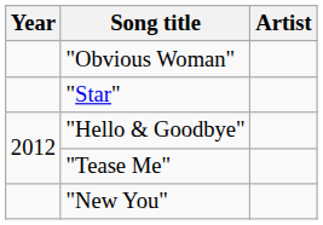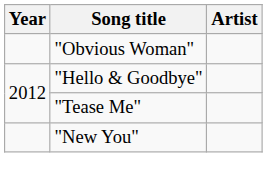 <table class="wikitable">
 <tr>
 <th>Year</th>
 <th>Song title</th>
 <th>Artist</th>
 </tr>
 <tr>
 <td></td>
 <td>"Obvious Woman"</td>
-<td></td>
-</tr>
-<tr>
-<td></td>
-<td>"<a href='#'>Star</a>"</td>
 <td></td>
 </tr>
 <tr>
 <td rowspan="2" style="text-align:center;">2012</td>
 <td>"Hello & Goodbye"</td>
 <td></td>
 </tr>
 <tr>
 <td>"Tease Me"</td>
 <td></td>
 </tr>
 <tr>
 <td></td>
 <td>"New You"</td>
 <td></td>
 </tr>
 </table>
